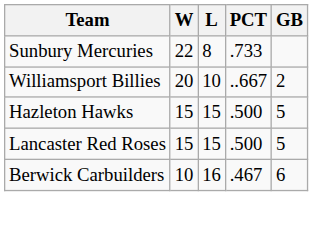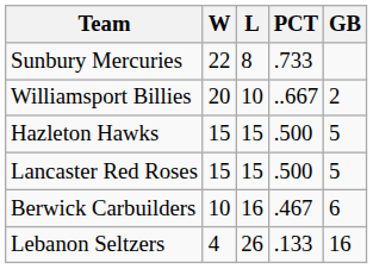 <table class="wikitable" style="font-size:90%">
 <tr>
 <th>Team</th>
 <th>W</th>
 <th>L</th>
 <th>PCT</th>
 <th>GB</th>
 </tr>
 <tr>
 <td>Sunbury Mercuries</td>
 <td>22</td>
 <td>8</td>
 <td>.733</td>
 <td></td>
 </tr>
 <tr>
 <td>Williamsport Billies</td>
 <td>20</td>
 <td>10</td>
 <td>..667</td>
 <td>2</td>
 </tr>
 <tr>
 <td>Hazleton Hawks</td>
 <td>15</td>
 <td>15</td>
 <td>.500</td>
 <td>5</td>
 </tr>
 <tr>
 <td>Lancaster Red Roses</td>
 <td>15</td>
 <td>15</td>
 <td>.500</td>
 <td>5</td>
 </tr>
 <tr>
 <td>Berwick Carbuilders</td>
 <td>10</td>
 <td>16</td>
 <td>.467</td>
 <td>6</td>
 </tr>
+<tr>
+<td>Lebanon Seltzers</td>
+<td>4</td>
+<td>26</td>
+<td>.133</td>
+<td>16</td>
+</tr>
 </table>
